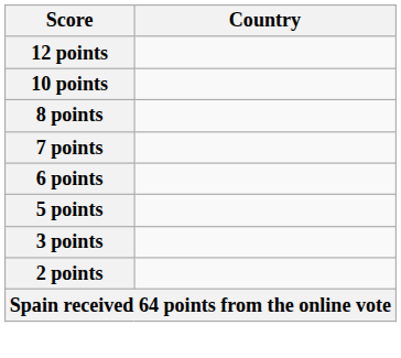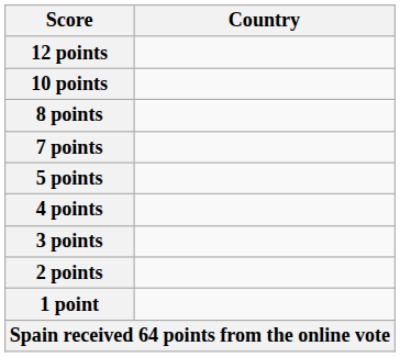 <table class="wikitable">
 <tr>
 <th scope="col" width="33%">Score</th>
 <th scope="col">Country</th>
 </tr>
 <tr>
 <th scope="row">12 points</th>
 <td></td>
 </tr>
 <tr>
 <th scope="row">10 points</th>
 <td></td>
 </tr>
 <tr>
 <th scope="row">8 points</th>
 <td></td>
 </tr>
 <tr>
 <th scope="row">7 points</th>
 <td></td>
 </tr>
 <tr>
-<th scope="row">6 points</th>
+<th scope="row">5 points</th>
 <td></td>
 </tr>
 <tr>
-<th scope="row">5 points</th>
-<td></td>
+<th scope="row">4 points</th>
+<td {{ubl></td>
 </tr>
 <tr>
 <th scope="row">3 points</th>
 <td></td>
 </tr>
 <tr>
 <th scope="row">2 points</th>
 <td></td>
 </tr>
 <tr>
+<th scope="row">1 point</th>
+<td></td>
+</tr>
+<tr>
 <th colspan="2">Spain received 64 points from the online vote</th>
 </tr>
 </table>
